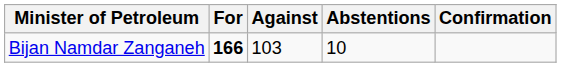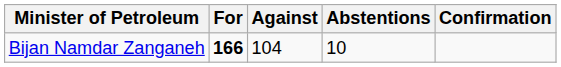 <table class="wikitable">
 <tr>
 <th>Minister of Petroleum</th>
 <th>For</th>
 <th>Against</th>
 <th>Abstentions</th>
 <th>Confirmation</th>
 </tr>
 <tr>
 <td><a href='#'>Bijan Namdar Zanganeh</a></td>
 <td><strong>166</strong></td>
-<td>103</td>
+<td>104</td>
 <td>10</td>
 <td></td>
 </tr>
 </table>
